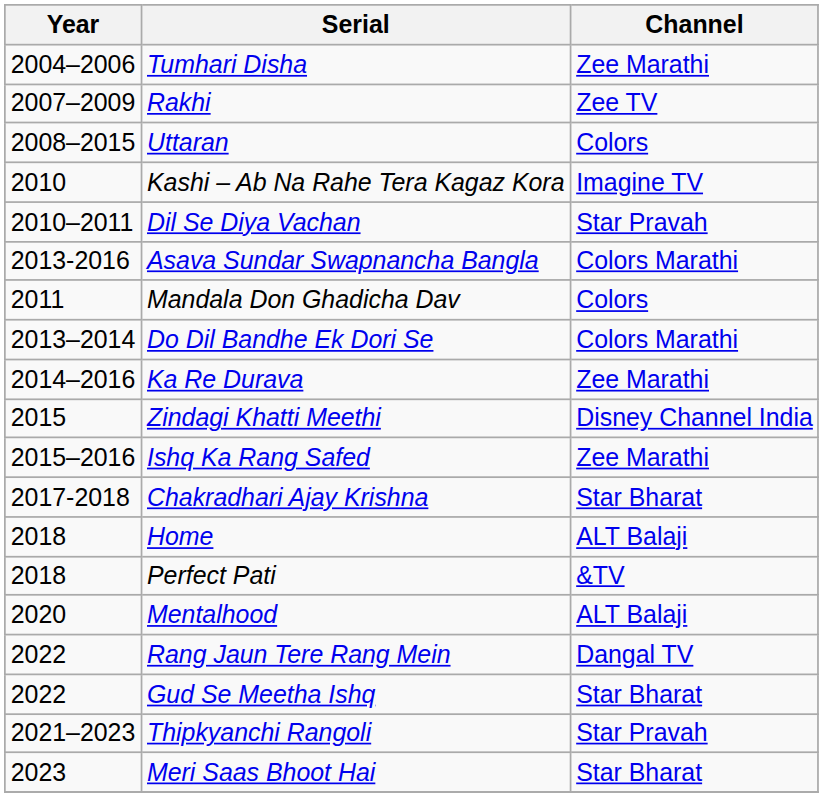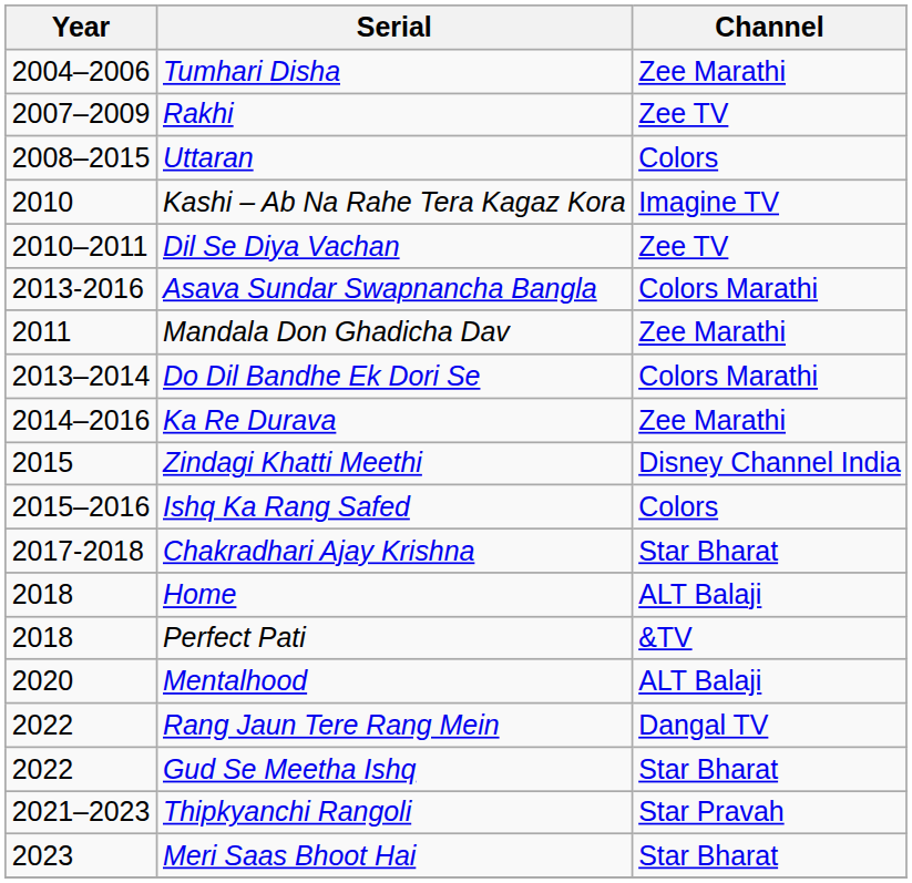 <table class="wikitable" style="font-size: 90%;">
 <tr>
 <th>Year</th>
 <th>Serial</th>
 <th>Channel</th>
 </tr>
 <tr>
 <td>2004–2006</td>
 <td><em><a href='#'>Tumhari Disha</a></em></td>
 <td><a href='#'>Zee Marathi</a></td>
 </tr>
 <tr>
 <td>2007–2009</td>
 <td><em><a href='#'>Rakhi</a></em></td>
 <td><a href='#'>Zee TV</a></td>
 </tr>
 <tr>
 <td>2008–2015</td>
 <td><em><a href='#'>Uttaran</a></em></td>
 <td><a href='#'>Colors</a></td>
 </tr>
 <tr>
 <td>2010</td>
 <td><em>Kashi – Ab Na Rahe Tera Kagaz Kora</em></td>
 <td><a href='#'>Imagine TV</a></td>
 </tr>
 <tr>
 <td>2010–2011</td>
 <td><em><a href='#'>Dil Se Diya Vachan</a></em></td>
-<td><a href='#'>Star Pravah</a></td>
+<td><a href='#'>Zee TV</a></td>
 </tr>
 <tr>
 <td>2013-2016</td>
 <td><em><a href='#'>Asava Sundar Swapnancha Bangla</a></em></td>
 <td><a href='#'>Colors Marathi</a></td>
 </tr>
 <tr>
 <td>2011</td>
 <td><em>Mandala Don Ghadicha Dav</em></td>
-<td><a href='#'>Colors</a></td>
+<td><a href='#'>Zee Marathi</a></td>
 </tr>
 <tr>
 <td>2013–2014</td>
 <td><em><a href='#'>Do Dil Bandhe Ek Dori Se</a></em></td>
 <td><a href='#'>Colors Marathi</a></td>
 </tr>
 <tr>
 <td>2014–2016</td>
 <td><em><a href='#'>Ka Re Durava</a></em></td>
 <td><a href='#'>Zee Marathi</a></td>
 </tr>
 <tr>
 <td>2015</td>
 <td><em><a href='#'>Zindagi Khatti Meethi</a></em></td>
 <td><a href='#'>Disney Channel India</a></td>
 </tr>
 <tr>
 <td>2015–2016</td>
 <td><em><a href='#'>Ishq Ka Rang Safed</a></em></td>
-<td><a href='#'>Zee Marathi</a></td>
+<td><a href='#'>Colors</a></td>
 </tr>
 <tr>
 <td>2017-2018</td>
 <td><em><a href='#'>Chakradhari Ajay Krishna</a></em></td>
 <td><a href='#'>Star Bharat</a></td>
 </tr>
 <tr>
 <td>2018</td>
 <td><em><a href='#'>Home</a></em></td>
 <td><a href='#'>ALT Balaji</a></td>
 </tr>
 <tr>
 <td>2018</td>
 <td><em>Perfect Pati</em></td>
 <td><a href='#'>&TV</a></td>
 </tr>
 <tr>
 <td>2020</td>
 <td><em><a href='#'>Mentalhood</a></em></td>
 <td><a href='#'>ALT Balaji</a></td>
 </tr>
 <tr>
 <td>2022</td>
 <td><em><a href='#'>Rang Jaun Tere Rang Mein</a></em></td>
 <td><a href='#'>Dangal TV</a></td>
 </tr>
 <tr>
 <td>2022</td>
 <td><em><a href='#'>Gud Se Meetha Ishq</a></em></td>
 <td><a href='#'>Star Bharat</a></td>
 </tr>
 <tr>
 <td>2021–2023</td>
 <td><em><a href='#'>Thipkyanchi Rangoli</a></em></td>
 <td><a href='#'>Star Pravah</a></td>
 </tr>
 <tr>
 <td>2023</td>
 <td><em><a href='#'>Meri Saas Bhoot Hai</a></em></td>
 <td><a href='#'>Star Bharat</a></td>
 </tr>
 <tr>
 </tr>
 </table>
